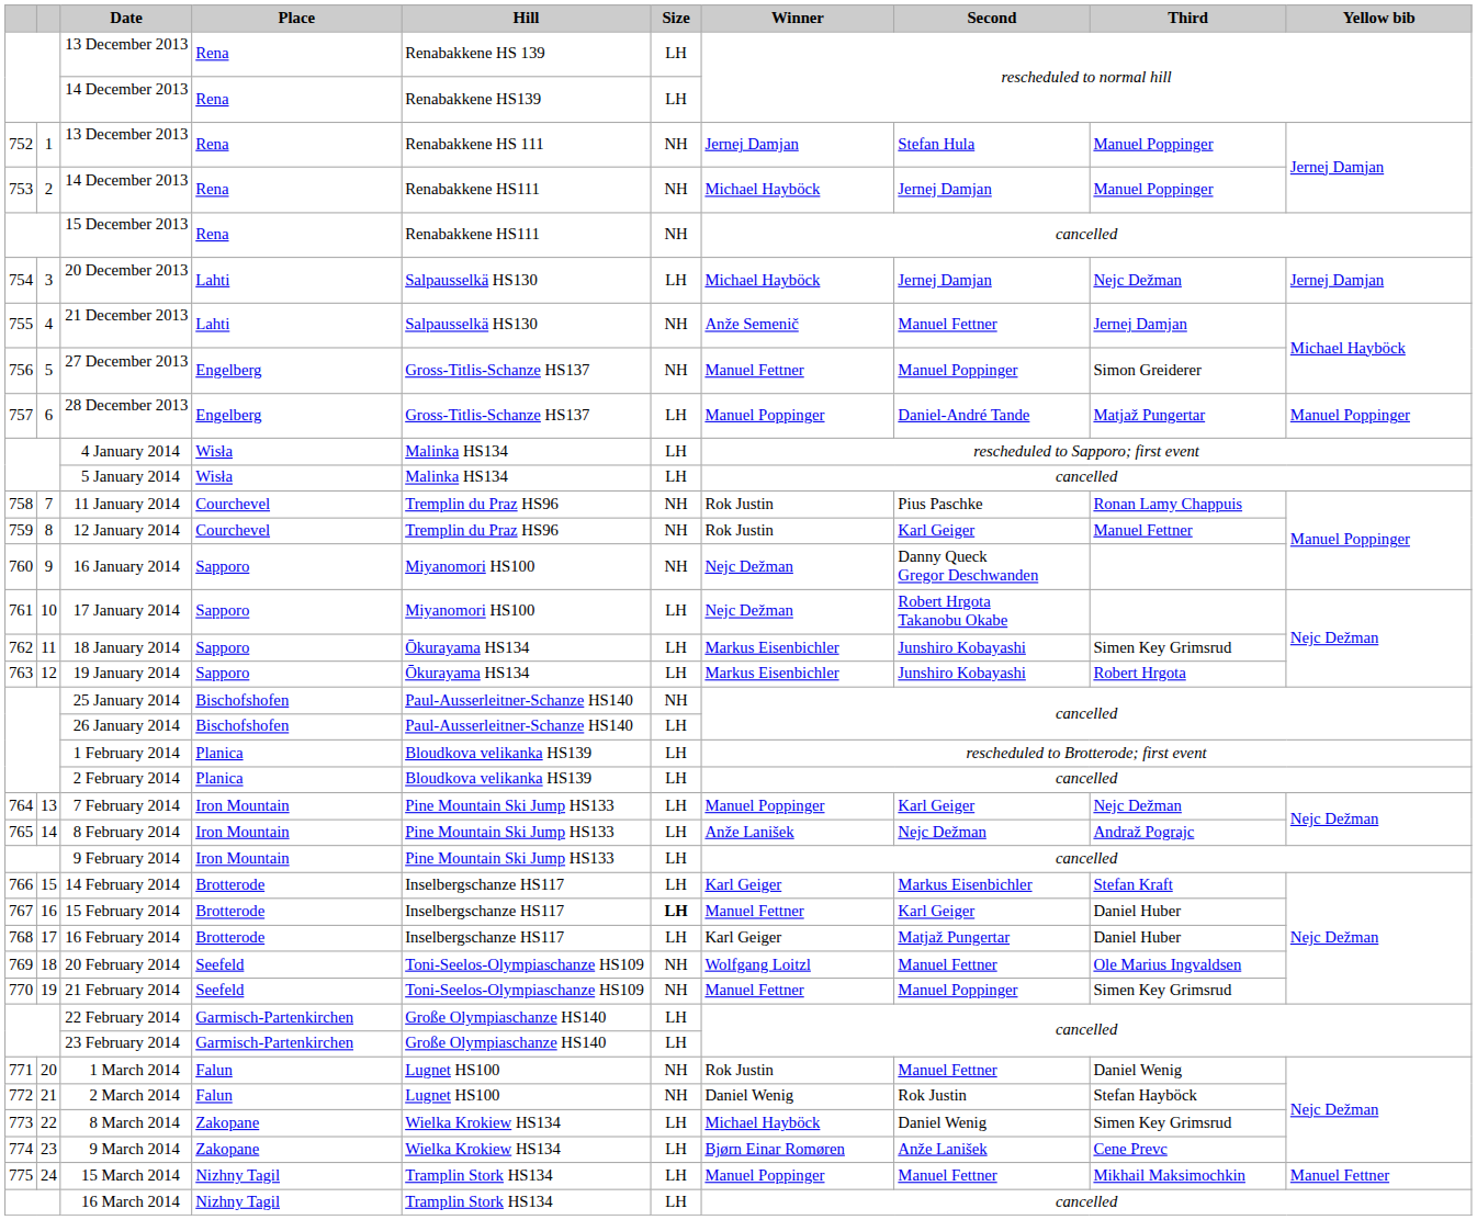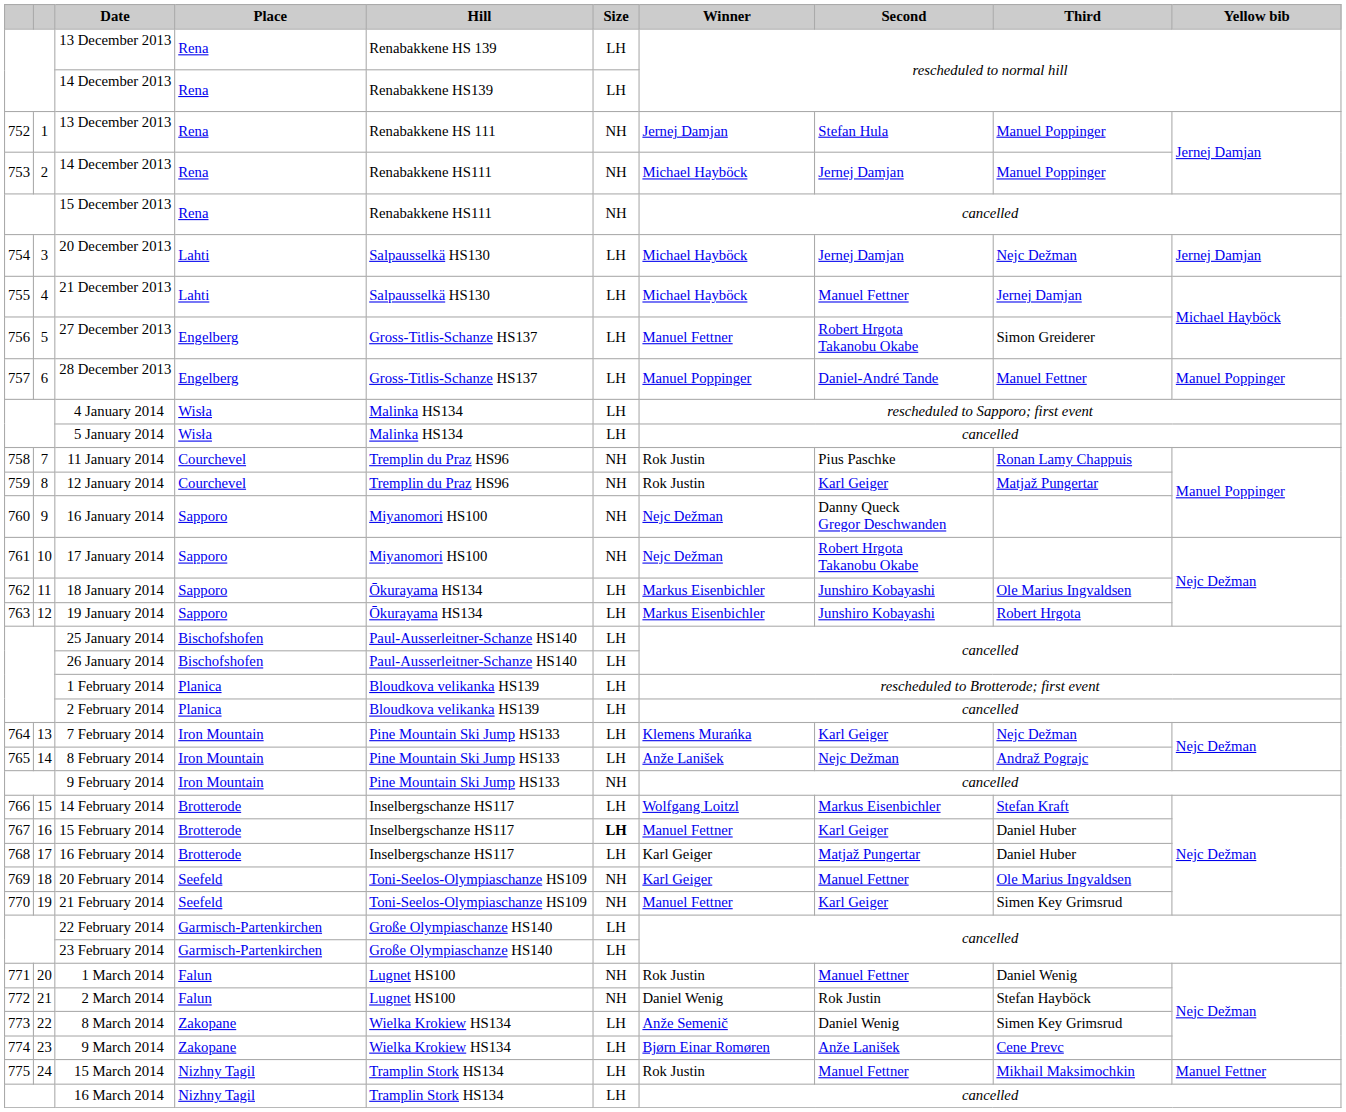 <table class="wikitable plainrowheaders" style="background:#fff; font-size:86%; line-height:16px; border:grey solid 1px; border-collapse:collapse;">
 <tr style="background:#ccc; text-align:center;">
 <th scope="col" style="background:#ccc; width=20 px;"></th>
 <th scope="col" style="background:#ccc; width=30 px;"></th>
 <th scope="col" style="background:#ccc; width:120px;">Date</th>
 <th scope="col" style="background:#ccc; width:200px;">Place</th>
 <th scope="col" style="background:#ccc; width:240px;">Hill</th>
 <th scope="col" style="background:#ccc; width:40px;">Size</th>
 <th scope="col" style="background:#ccc; width:185px;">Winner</th>
 <th scope="col" style="background:#ccc; width:185px;">Second</th>
 <th scope="col" style="background:#ccc; width:185px;">Third</th>
 <th scope="col" style="background:#ccc; width:180px;">Yellow bib</th>
 </tr>
 <tr>
 <td colspan=2 rowspan=2></td>
 <td align=right>13 December 2013  </td>
 <td> <a href='#'>Rena</a></td>
 <td>Renabakkene HS 139</td>
 <td align=center>LH</td>
 <td colspan=4 rowspan=2 align=center><em>rescheduled to normal hill</em></td>
 </tr>
 <tr>
 <td align=right>14 December 2013  </td>
 <td> <a href='#'>Rena</a></td>
 <td>Renabakkene HS139</td>
 <td align=center>LH</td>
 </tr>
 <tr>
 <td align=center>752</td>
 <td align=center>1</td>
 <td align=right>13 December 2013  </td>
 <td> <a href='#'>Rena</a></td>
 <td>Renabakkene HS 111</td>
 <td align=center>NH</td>
 <td> <a href='#'>Jernej Damjan</a></td>
 <td> <a href='#'>Stefan Hula</a></td>
 <td> <a href='#'>Manuel Poppinger</a></td>
 <td rowspan=2> <a href='#'>Jernej Damjan</a></td>
 </tr>
 <tr>
 <td align=center>753</td>
 <td align=center>2</td>
 <td align=right>14 December 2013  </td>
 <td> <a href='#'>Rena</a></td>
 <td>Renabakkene HS111</td>
 <td align=center>NH</td>
 <td> <a href='#'>Michael Hayböck</a></td>
 <td> <a href='#'>Jernej Damjan</a></td>
 <td> <a href='#'>Manuel Poppinger</a></td>
 </tr>
 <tr>
 <td colspan=2></td>
 <td align=right>15 December 2013  </td>
 <td> <a href='#'>Rena</a></td>
 <td>Renabakkene HS111</td>
 <td align=center>NH</td>
 <td colspan=4 align=center><em>cancelled</em></td>
 </tr>
 <tr>
 <td align=center>754</td>
 <td align=center>3</td>
 <td align=right>20 December 2013  </td>
 <td> <a href='#'>Lahti</a></td>
 <td><a href='#'>Salpausselkä</a> HS130</td>
 <td align=center>LH</td>
 <td> <a href='#'>Michael Hayböck</a></td>
 <td> <a href='#'>Jernej Damjan</a></td>
 <td> <a href='#'>Nejc Dežman</a></td>
 <td> <a href='#'>Jernej Damjan</a></td>
 </tr>
 <tr>
 <td align=center>755</td>
 <td align=center>4</td>
 <td align=right>21 December 2013  </td>
 <td> <a href='#'>Lahti</a></td>
 <td><a href='#'>Salpausselkä</a> HS130</td>
-<td align=center>NH</td>
-<td> <a href='#'>Anže Semenič</a></td>
+<td align=center>LH</td>
+<td> <a href='#'>Michael Hayböck</a></td>
 <td> <a href='#'>Manuel Fettner</a></td>
 <td> <a href='#'>Jernej Damjan</a></td>
 <td rowspan=2> <a href='#'>Michael Hayböck</a></td>
 </tr>
 <tr>
 <td align=center>756</td>
 <td align=center>5</td>
 <td align=right>27 December 2013  </td>
 <td> <a href='#'>Engelberg</a></td>
 <td><a href='#'>Gross-Titlis-Schanze</a> HS137</td>
-<td align=center>NH</td>
+<td align=center>LH</td>
 <td> <a href='#'>Manuel Fettner</a></td>
-<td> <a href='#'>Manuel Poppinger</a></td>
+<td> <a href='#'>Robert Hrgota</a><br> <a href='#'>Takanobu Okabe</a></td>
 <td> Simon Greiderer</td>
 </tr>
 <tr>
 <td align=center>757</td>
 <td align=center>6</td>
 <td align=right>28 December 2013  </td>
 <td> <a href='#'>Engelberg</a></td>
 <td><a href='#'>Gross-Titlis-Schanze</a> HS137</td>
 <td align=center>LH</td>
 <td> <a href='#'>Manuel Poppinger</a></td>
 <td> <a href='#'>Daniel-André Tande</a></td>
-<td> <a href='#'>Matjaž Pungertar</a></td>
+<td> <a href='#'>Manuel Fettner</a></td>
 <td> <a href='#'>Manuel Poppinger</a></td>
 </tr>
 <tr>
 <td colspan=2 rowspan=2></td>
 <td align=right>4 January 2014  </td>
 <td> <a href='#'>Wisła</a></td>
 <td><a href='#'>Malinka</a> HS134</td>
 <td align=center>LH</td>
 <td colspan=4 align=center><em>rescheduled to Sapporo; first event</em></td>
 </tr>
 <tr>
 <td align=right>5 January 2014  </td>
 <td> <a href='#'>Wisła</a></td>
 <td><a href='#'>Malinka</a> HS134</td>
 <td align=center>LH</td>
 <td colspan=4 align=center><em>cancelled</em></td>
 </tr>
 <tr>
 <td align=center>758</td>
 <td align=center>7</td>
 <td align=right>11 January 2014  </td>
 <td> <a href='#'>Courchevel</a></td>
 <td><a href='#'>Tremplin du Praz</a> HS96</td>
 <td align=center>NH</td>
 <td> Rok Justin</td>
 <td> Pius Paschke</td>
 <td> <a href='#'>Ronan Lamy Chappuis</a></td>
 <td rowspan=3> <a href='#'>Manuel Poppinger</a></td>
 </tr>
 <tr>
 <td align=center>759</td>
 <td align=center>8</td>
 <td align=right>12 January 2014  </td>
 <td> <a href='#'>Courchevel</a></td>
 <td><a href='#'>Tremplin du Praz</a> HS96</td>
 <td align=center>NH</td>
 <td> Rok Justin</td>
 <td> <a href='#'>Karl Geiger</a></td>
-<td> <a href='#'>Manuel Fettner</a></td>
+<td> <a href='#'>Matjaž Pungertar</a></td>
 </tr>
 <tr>
 <td align=center>760</td>
 <td align=center>9</td>
 <td align=right>16 January 2014  </td>
 <td> <a href='#'>Sapporo</a></td>
 <td><a href='#'>Miyanomori</a> HS100</td>
 <td align=center>NH</td>
 <td> <a href='#'>Nejc Dežman</a></td>
 <td> Danny Queck<br> <a href='#'>Gregor Deschwanden</a></td>
 <td></td>
 </tr>
 <tr>
 <td align=center>761</td>
 <td align=center>10</td>
 <td align=right>17 January 2014  </td>
 <td> <a href='#'>Sapporo</a></td>
 <td><a href='#'>Miyanomori</a> HS100</td>
-<td align=center>LH</td>
+<td align=center>NH</td>
 <td> <a href='#'>Nejc Dežman</a></td>
 <td> <a href='#'>Robert Hrgota</a><br> <a href='#'>Takanobu Okabe</a></td>
 <td></td>
 <td rowspan=3> <a href='#'>Nejc Dežman</a></td>
 </tr>
 <tr>
 <td align=center>762</td>
 <td align=center>11</td>
 <td align=right>18 January 2014  </td>
 <td> <a href='#'>Sapporo</a></td>
 <td><a href='#'>Ōkurayama</a> HS134</td>
 <td align=center>LH</td>
 <td> <a href='#'>Markus Eisenbichler</a></td>
 <td> <a href='#'>Junshiro Kobayashi</a></td>
-<td> Simen Key Grimsrud</td>
+<td> <a href='#'>Ole Marius Ingvaldsen</a></td>
 </tr>
 <tr>
 <td align=center>763</td>
 <td align=center>12</td>
 <td align=right>19 January 2014  </td>
 <td> <a href='#'>Sapporo</a></td>
 <td><a href='#'>Ōkurayama</a> HS134</td>
 <td align=center>LH</td>
 <td> <a href='#'>Markus Eisenbichler</a></td>
 <td> <a href='#'>Junshiro Kobayashi</a></td>
 <td> <a href='#'>Robert Hrgota</a></td>
 </tr>
 <tr>
 <td colspan=2 rowspan=4></td>
 <td align=right>25 January 2014  </td>
 <td> <a href='#'>Bischofshofen</a></td>
 <td><a href='#'>Paul-Ausserleitner-Schanze</a> HS140</td>
-<td align=center>NH</td>
+<td align=center>LH</td>
 <td colspan=4 rowspan=2 align=center><em>cancelled</em></td>
 </tr>
 <tr>
 <td align=right>26 January 2014  </td>
 <td> <a href='#'>Bischofshofen</a></td>
 <td><a href='#'>Paul-Ausserleitner-Schanze</a> HS140</td>
 <td align=center>LH</td>
 </tr>
 <tr>
 <td align=right>1 February 2014  </td>
 <td> <a href='#'>Planica</a></td>
 <td><a href='#'>Bloudkova velikanka</a> HS139</td>
 <td align=center>LH</td>
 <td colspan=4 align=center><em>rescheduled to Brotterode; first event</em></td>
 </tr>
 <tr>
 <td align=right>2 February 2014  </td>
 <td> <a href='#'>Planica</a></td>
 <td><a href='#'>Bloudkova velikanka</a> HS139</td>
 <td align=center>LH</td>
 <td colspan=4 align=center><em>cancelled</em></td>
 </tr>
 <tr>
 <td align=center>764</td>
 <td align=center>13</td>
 <td align=right>7 February 2014  </td>
 <td> <a href='#'>Iron Mountain</a></td>
 <td><a href='#'>Pine Mountain Ski Jump</a> HS133</td>
 <td align=center>LH</td>
-<td> <a href='#'>Manuel Poppinger</a></td>
+<td> <a href='#'>Klemens Murańka</a></td>
 <td> <a href='#'>Karl Geiger</a></td>
 <td> <a href='#'>Nejc Dežman</a></td>
 <td rowspan=2> <a href='#'>Nejc Dežman</a></td>
 </tr>
 <tr>
 <td align=center>765</td>
 <td align=center>14</td>
 <td align=right>8 February 2014  </td>
 <td> <a href='#'>Iron Mountain</a></td>
 <td><a href='#'>Pine Mountain Ski Jump</a> HS133</td>
 <td align=center>LH</td>
 <td> <a href='#'>Anže Lanišek</a></td>
 <td> <a href='#'>Nejc Dežman</a></td>
 <td> <a href='#'>Andraž Pograjc</a></td>
 </tr>
 <tr>
 <td colspan=2></td>
 <td align=right>9 February 2014  </td>
 <td> <a href='#'>Iron Mountain</a></td>
 <td><a href='#'>Pine Mountain Ski Jump</a> HS133</td>
-<td align=center>LH</td>
+<td align=center>NH</td>
 <td colspan=4 align=center><em>cancelled</em></td>
 </tr>
 <tr>
 <td align=center>766</td>
 <td align=center>15</td>
 <td align=right>14 February 2014  </td>
 <td> <a href='#'>Brotterode</a></td>
 <td>Inselbergschanze HS117</td>
 <td align=center>LH</td>
-<td> <a href='#'>Karl Geiger</a></td>
+<td> <a href='#'>Wolfgang Loitzl</a></td>
 <td> <a href='#'>Markus Eisenbichler</a></td>
 <td> <a href='#'>Stefan Kraft</a></td>
 <td rowspan=5> <a href='#'>Nejc Dežman</a></td>
 </tr>
 <tr>
 <td align=center>767</td>
 <td align=center>16</td>
 <td align=right>15 February 2014  </td>
 <td> <a href='#'>Brotterode</a></td>
 <td>Inselbergschanze HS117</td>
 <td align=center><strong>LH</strong></td>
 <td> <a href='#'>Manuel Fettner</a></td>
 <td> <a href='#'>Karl Geiger</a></td>
 <td> Daniel Huber</td>
 </tr>
 <tr>
 <td align=center>768</td>
 <td align=center>17</td>
 <td align=right>16 February 2014  </td>
 <td> <a href='#'>Brotterode</a></td>
 <td>Inselbergschanze HS117</td>
 <td align=center>LH</td>
 <td> Karl Geiger</td>
 <td> <a href='#'>Matjaž Pungertar</a></td>
 <td> Daniel Huber</td>
 </tr>
 <tr>
 <td align=center>769</td>
 <td align=center>18</td>
 <td align=right>20 February 2014  </td>
 <td> <a href='#'>Seefeld</a></td>
 <td><a href='#'>Toni-Seelos-Olympiaschanze</a> HS109</td>
 <td align=center>NH</td>
-<td> <a href='#'>Wolfgang Loitzl</a></td>
+<td> <a href='#'>Karl Geiger</a></td>
 <td> <a href='#'>Manuel Fettner</a></td>
 <td> <a href='#'>Ole Marius Ingvaldsen</a></td>
 </tr>
 <tr>
 <td align=center>770</td>
 <td align=center>19</td>
 <td align=right>21 February 2014  </td>
 <td> <a href='#'>Seefeld</a></td>
 <td><a href='#'>Toni-Seelos-Olympiaschanze</a> HS109</td>
 <td align=center>NH</td>
 <td> <a href='#'>Manuel Fettner</a></td>
-<td> <a href='#'>Manuel Poppinger</a></td>
+<td> <a href='#'>Karl Geiger</a></td>
 <td> Simen Key Grimsrud</td>
 </tr>
 <tr>
 <td colspan=2 rowspan=2></td>
 <td align=right>22 February 2014  </td>
 <td> <a href='#'>Garmisch-Partenkirchen</a></td>
 <td><a href='#'>Große Olympiaschanze</a> HS140</td>
 <td align=center>LH</td>
 <td colspan=4 rowspan=2 align=center><em>cancelled</em></td>
 </tr>
 <tr>
 <td align=right>23 February 2014  </td>
 <td> <a href='#'>Garmisch-Partenkirchen</a></td>
 <td><a href='#'>Große Olympiaschanze</a> HS140</td>
 <td align=center>LH</td>
 </tr>
 <tr>
 <td align=center>771</td>
 <td align=center>20</td>
 <td align=right>1 March 2014  </td>
 <td> <a href='#'>Falun</a></td>
 <td><a href='#'>Lugnet</a> HS100</td>
 <td align=center>NH</td>
 <td> Rok Justin</td>
 <td> <a href='#'>Manuel Fettner</a></td>
 <td> Daniel Wenig</td>
 <td rowspan=4> <a href='#'>Nejc Dežman</a></td>
 </tr>
 <tr>
 <td align=center>772</td>
 <td align=center>21</td>
 <td align=right>2 March 2014  </td>
 <td> <a href='#'>Falun</a></td>
 <td><a href='#'>Lugnet</a> HS100</td>
 <td align=center>NH</td>
 <td> Daniel Wenig</td>
 <td> Rok Justin</td>
 <td> Stefan Hayböck</td>
 </tr>
 <tr>
 <td align=center>773</td>
 <td align=center>22</td>
 <td align=right>8 March 2014  </td>
 <td> <a href='#'>Zakopane</a></td>
 <td><a href='#'>Wielka Krokiew</a> HS134</td>
 <td align=center>LH</td>
-<td> <a href='#'>Michael Hayböck</a></td>
+<td> <a href='#'>Anže Semenič</a></td>
 <td> Daniel Wenig</td>
 <td> Simen Key Grimsrud</td>
 </tr>
 <tr>
 <td align=center>774</td>
 <td align=center>23</td>
 <td align=right>9 March 2014  </td>
 <td> <a href='#'>Zakopane</a></td>
 <td><a href='#'>Wielka Krokiew</a> HS134</td>
 <td align=center>LH</td>
 <td> <a href='#'>Bjørn Einar Romøren</a></td>
 <td> <a href='#'>Anže Lanišek</a></td>
 <td> <a href='#'>Cene Prevc</a></td>
 </tr>
 <tr>
 <td align=center>775</td>
 <td align=center>24</td>
 <td align=right>15 March 2014  </td>
 <td> <a href='#'>Nizhny Tagil</a></td>
 <td><a href='#'>Tramplin Stork</a> HS134</td>
 <td align=center>LH</td>
-<td> <a href='#'>Manuel Poppinger</a></td>
+<td> Rok Justin</td>
 <td> <a href='#'>Manuel Fettner</a></td>
 <td> <a href='#'>Mikhail Maksimochkin</a></td>
 <td> <a href='#'>Manuel Fettner</a></td>
 </tr>
 <tr>
 <td colspan=2></td>
 <td align=right>16 March 2014  </td>
 <td> <a href='#'>Nizhny Tagil</a></td>
 <td><a href='#'>Tramplin Stork</a> HS134</td>
 <td align=center>LH</td>
 <td colspan=4 align=center><em>cancelled</em></td>
 </tr>
 </table>
